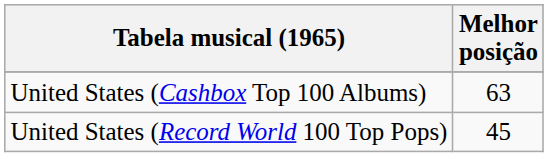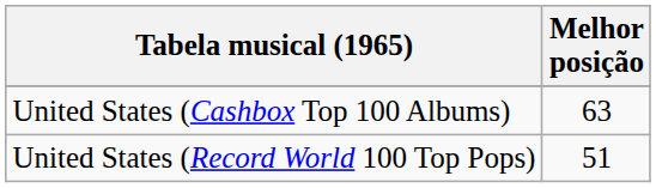 <table class="wikitable sortable plainrowheaders">
 <tr>
 <th>Tabela musical (1965)</th>
 <th>Melhor<br>posição</th>
 </tr>
 <tr>
 </tr>
 <tr>
 <td>United States (<em><a href='#'>Cashbox</a></em> Top 100 Albums)</td>
 <td align="center">63</td>
 </tr>
 <tr>
 <td>United States (<em><a href='#'>Record World</a></em> 100 Top Pops)</td>
-<td align="center">45</td>
+<td align="center">51</td>
 </tr>
 </table>
